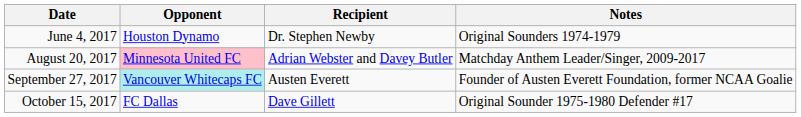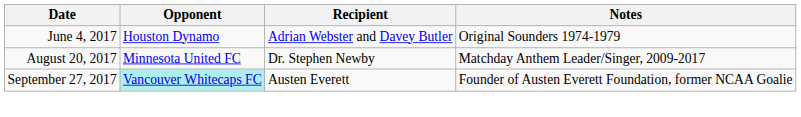 <table class="wikitable">
 <tr>
 <th>Date</th>
 <th>Opponent</th>
 <th>Recipient</th>
 <th>Notes</th>
 </tr>
 <tr>
 <td align="right">June 4, 2017</td>
 <td><a href='#'>Houston Dynamo</a></td>
-<td>Dr. Stephen Newby</td>
+<td><a href='#'>Adrian Webster</a> and <a href='#'>Davey Butler</a></td>
 <td>Original Sounders 1974-1979</td>
 </tr>
 <tr>
 <td align="right">August 20, 2017</td>
-<td style="background: pink;"><a href='#'>Minnesota United FC</a></td>
-<td><a href='#'>Adrian Webster</a> and <a href='#'>Davey Butler</a></td>
+<td><a href='#'>Minnesota United FC</a></td>
+<td>Dr. Stephen Newby</td>
 <td>Matchday Anthem Leader/Singer, 2009-2017</td>
 </tr>
 <tr>
 <td align="right">September 27, 2017</td>
 <td style="background: paleturquoise;"><a href='#'>Vancouver Whitecaps FC</a></td>
 <td>Austen Everett</td>
 <td>Founder of Austen Everett Foundation, former NCAA Goalie</td>
 </tr>
-<tr>
-<td align="right">October 15, 2017</td>
-<td><a href='#'>FC Dallas</a></td>
-<td><a href='#'>Dave Gillett</a></td>
-<td>Original Sounder 1975-1980 Defender #17</td>
-</tr>
 </table>
